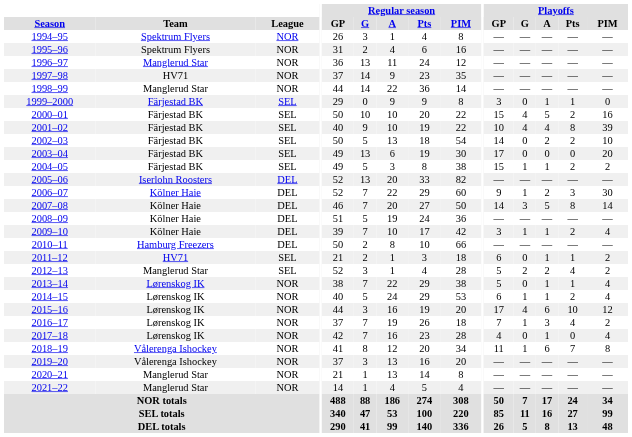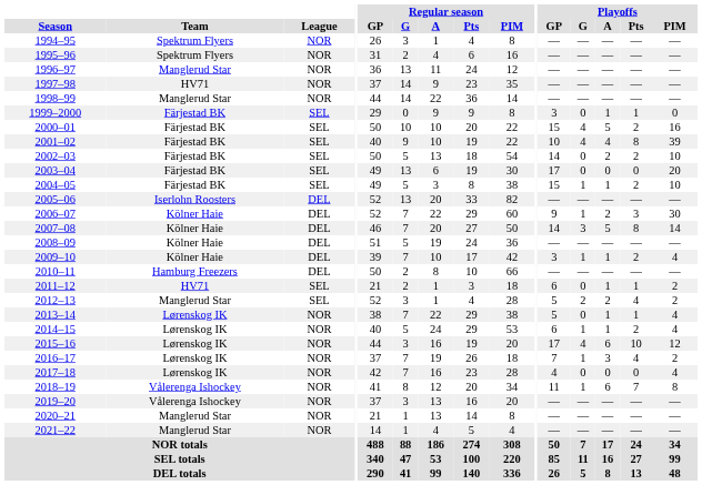 <table border="0" cellpadding="1" cellspacing="0" style="text-align:center; width:60em">
 <tr bgcolor="#e0e0e0">
 <th colspan="3" bgcolor="#ffffff"></th>
 <th rowspan="99" bgcolor="#ffffff"></th>
 <th colspan="5"><a href='#'>Regular season</a></th>
 <th rowspan="99" bgcolor="#ffffff"></th>
 <th colspan="5"><a href='#'>Playoffs</a></th>
 </tr>
 <tr bgcolor="#e0e0e0">
 <th><a href='#'>Season</a></th>
 <th>Team</th>
 <th>League</th>
 <th>GP</th>
 <th><a href='#'>G</a></th>
 <th><a href='#'>A</a></th>
 <th><a href='#'>Pts</a></th>
 <th><a href='#'>PIM</a></th>
 <th>GP</th>
 <th>G</th>
 <th>A</th>
 <th>Pts</th>
 <th>PIM</th>
 </tr>
 <tr>
 <td><a href='#'>1994–95</a></td>
 <td><a href='#'>Spektrum Flyers</a></td>
 <td><a href='#'>NOR</a></td>
 <td>26</td>
 <td>3</td>
 <td>1</td>
 <td>4</td>
 <td>8</td>
 <td>—</td>
 <td>—</td>
 <td>—</td>
 <td>—</td>
 <td>—</td>
 </tr>
 <tr bgcolor="#f0f0f0">
 <td><a href='#'>1995–96</a></td>
 <td>Spektrum Flyers</td>
 <td>NOR</td>
 <td>31</td>
 <td>2</td>
 <td>4</td>
 <td>6</td>
 <td>16</td>
 <td>—</td>
 <td>—</td>
 <td>—</td>
 <td>—</td>
 <td>—</td>
 </tr>
 <tr>
 <td><a href='#'>1996–97</a></td>
 <td><a href='#'>Manglerud Star</a></td>
 <td>NOR</td>
 <td>36</td>
 <td>13</td>
 <td>11</td>
 <td>24</td>
 <td>12</td>
 <td>—</td>
 <td>—</td>
 <td>—</td>
 <td>—</td>
 <td>—</td>
 </tr>
 <tr bgcolor="#f0f0f0">
 <td><a href='#'>1997–98</a></td>
 <td>HV71</td>
 <td>NOR</td>
 <td>37</td>
 <td>14</td>
 <td>9</td>
 <td>23</td>
 <td>35</td>
 <td>—</td>
 <td>—</td>
 <td>—</td>
 <td>—</td>
 <td>—</td>
 </tr>
 <tr>
 <td><a href='#'>1998–99</a></td>
 <td>Manglerud Star</td>
 <td>NOR</td>
 <td>44</td>
 <td>14</td>
 <td>22</td>
 <td>36</td>
 <td>14</td>
 <td>—</td>
 <td>—</td>
 <td>—</td>
 <td>—</td>
 <td>—</td>
 </tr>
 <tr bgcolor="#f0f0f0">
 <td><a href='#'>1999–2000</a></td>
 <td><a href='#'>Färjestad BK</a></td>
 <td><a href='#'>SEL</a></td>
 <td>29</td>
 <td>0</td>
 <td>9</td>
 <td>9</td>
 <td>8</td>
 <td>3</td>
 <td>0</td>
 <td>1</td>
 <td>1</td>
 <td>0</td>
 </tr>
 <tr>
 <td><a href='#'>2000–01</a></td>
 <td>Färjestad BK</td>
 <td>SEL</td>
 <td>50</td>
 <td>10</td>
 <td>10</td>
 <td>20</td>
 <td>22</td>
 <td>15</td>
 <td>4</td>
 <td>5</td>
 <td>2</td>
 <td>16</td>
 </tr>
 <tr bgcolor="#f0f0f0">
 <td><a href='#'>2001–02</a></td>
 <td>Färjestad BK</td>
 <td>SEL</td>
 <td>40</td>
 <td>9</td>
 <td>10</td>
 <td>19</td>
 <td>22</td>
 <td>10</td>
 <td>4</td>
 <td>4</td>
 <td>8</td>
 <td>39</td>
 </tr>
 <tr>
 <td><a href='#'>2002–03</a></td>
 <td>Färjestad BK</td>
 <td>SEL</td>
 <td>50</td>
 <td>5</td>
 <td>13</td>
 <td>18</td>
 <td>54</td>
 <td>14</td>
 <td>0</td>
 <td>2</td>
 <td>2</td>
 <td>10</td>
 </tr>
 <tr bgcolor="#f0f0f0">
 <td><a href='#'>2003–04</a></td>
 <td>Färjestad BK</td>
 <td>SEL</td>
 <td>49</td>
 <td>13</td>
 <td>6</td>
 <td>19</td>
 <td>30</td>
 <td>17</td>
 <td>0</td>
 <td>0</td>
 <td>0</td>
 <td>20</td>
 </tr>
 <tr>
 <td><a href='#'>2004–05</a></td>
 <td>Färjestad BK</td>
 <td>SEL</td>
 <td>49</td>
 <td>5</td>
 <td>3</td>
 <td>8</td>
 <td>38</td>
 <td>15</td>
 <td>1</td>
 <td>1</td>
 <td>2</td>
-<td>2</td>
+<td>10</td>
 </tr>
 <tr bgcolor="#f0f0f0">
 <td><a href='#'>2005–06</a></td>
 <td><a href='#'>Iserlohn Roosters</a></td>
 <td><a href='#'>DEL</a></td>
 <td>52</td>
 <td>13</td>
 <td>20</td>
 <td>33</td>
 <td>82</td>
 <td>—</td>
 <td>—</td>
 <td>—</td>
 <td>—</td>
 <td>—</td>
 </tr>
 <tr>
 <td><a href='#'>2006–07</a></td>
 <td><a href='#'>Kölner Haie</a></td>
 <td>DEL</td>
 <td>52</td>
 <td>7</td>
 <td>22</td>
 <td>29</td>
 <td>60</td>
 <td>9</td>
 <td>1</td>
 <td>2</td>
 <td>3</td>
 <td>30</td>
 </tr>
 <tr bgcolor="#f0f0f0">
 <td><a href='#'>2007–08</a></td>
 <td>Kölner Haie</td>
 <td>DEL</td>
 <td>46</td>
 <td>7</td>
 <td>20</td>
 <td>27</td>
 <td>50</td>
 <td>14</td>
 <td>3</td>
 <td>5</td>
 <td>8</td>
 <td>14</td>
 </tr>
 <tr>
 <td><a href='#'>2008–09</a></td>
 <td>Kölner Haie</td>
 <td>DEL</td>
 <td>51</td>
 <td>5</td>
 <td>19</td>
 <td>24</td>
 <td>36</td>
 <td>—</td>
 <td>—</td>
 <td>—</td>
 <td>—</td>
 <td>—</td>
 </tr>
 <tr bgcolor="#f0f0f0">
 <td><a href='#'>2009–10</a></td>
 <td>Kölner Haie</td>
 <td>DEL</td>
 <td>39</td>
 <td>7</td>
 <td>10</td>
 <td>17</td>
 <td>42</td>
 <td>3</td>
 <td>1</td>
 <td>1</td>
 <td>2</td>
 <td>4</td>
 </tr>
 <tr>
 <td><a href='#'>2010–11</a></td>
 <td><a href='#'>Hamburg Freezers</a></td>
 <td>DEL</td>
 <td>50</td>
 <td>2</td>
 <td>8</td>
 <td>10</td>
 <td>66</td>
 <td>—</td>
 <td>—</td>
 <td>—</td>
 <td>—</td>
 <td>—</td>
 </tr>
 <tr bgcolor="#f0f0f0">
 <td><a href='#'>2011–12</a></td>
 <td><a href='#'>HV71</a></td>
 <td>SEL</td>
 <td>21</td>
 <td>2</td>
 <td>1</td>
 <td>3</td>
 <td>18</td>
 <td>6</td>
 <td>0</td>
 <td>1</td>
 <td>1</td>
 <td>2</td>
 </tr>
 <tr>
 <td><a href='#'>2012–13</a></td>
 <td>Manglerud Star</td>
 <td>SEL</td>
 <td>52</td>
 <td>3</td>
 <td>1</td>
 <td>4</td>
 <td>28</td>
 <td>5</td>
 <td>2</td>
 <td>2</td>
 <td>4</td>
 <td>2</td>
 </tr>
 <tr bgcolor="#f0f0f0">
 <td><a href='#'>2013–14</a></td>
 <td><a href='#'>Lørenskog IK</a></td>
 <td>NOR</td>
 <td>38</td>
 <td>7</td>
 <td>22</td>
 <td>29</td>
 <td>38</td>
 <td>5</td>
 <td>0</td>
 <td>1</td>
 <td>1</td>
 <td>4</td>
 </tr>
 <tr>
 <td><a href='#'>2014–15</a></td>
 <td>Lørenskog IK</td>
 <td>NOR</td>
 <td>40</td>
 <td>5</td>
 <td>24</td>
 <td>29</td>
 <td>53</td>
 <td>6</td>
 <td>1</td>
 <td>1</td>
 <td>2</td>
 <td>4</td>
 </tr>
 <tr bgcolor="#f0f0f0">
 <td><a href='#'>2015–16</a></td>
 <td>Lørenskog IK</td>
 <td>NOR</td>
 <td>44</td>
 <td>3</td>
 <td>16</td>
 <td>19</td>
 <td>20</td>
 <td>17</td>
 <td>4</td>
 <td>6</td>
 <td>10</td>
 <td>12</td>
 </tr>
 <tr>
 <td><a href='#'>2016–17</a></td>
 <td>Lørenskog IK</td>
 <td>NOR</td>
 <td>37</td>
 <td>7</td>
 <td>19</td>
 <td>26</td>
 <td>18</td>
 <td>7</td>
 <td>1</td>
 <td>3</td>
 <td>4</td>
 <td>2</td>
 </tr>
 <tr bgcolor="#f0f0f0">
 <td><a href='#'>2017–18</a></td>
 <td>Lørenskog IK</td>
 <td>NOR</td>
 <td>42</td>
 <td>7</td>
 <td>16</td>
 <td>23</td>
 <td>28</td>
 <td>4</td>
 <td>0</td>
-<td>1</td>
+<td>0</td>
 <td>0</td>
 <td>4</td>
 </tr>
 <tr>
 <td><a href='#'>2018–19</a></td>
 <td><a href='#'>Vålerenga Ishockey</a></td>
 <td>NOR</td>
 <td>41</td>
 <td>8</td>
 <td>12</td>
 <td>20</td>
 <td>34</td>
 <td>11</td>
 <td>1</td>
 <td>6</td>
 <td>7</td>
 <td>8</td>
 </tr>
 <tr bgcolor="#f0f0f0">
 <td><a href='#'>2019–20</a></td>
 <td>Vålerenga Ishockey</td>
 <td>NOR</td>
 <td>37</td>
 <td>3</td>
 <td>13</td>
 <td>16</td>
 <td>20</td>
 <td>—</td>
 <td>—</td>
 <td>—</td>
 <td>—</td>
 <td>—</td>
 </tr>
 <tr>
 <td><a href='#'>2020–21</a></td>
 <td>Manglerud Star</td>
 <td>NOR</td>
 <td>21</td>
 <td>1</td>
 <td>13</td>
 <td>14</td>
 <td>8</td>
 <td>—</td>
 <td>—</td>
 <td>—</td>
 <td>—</td>
 <td>—</td>
 </tr>
 <tr bgcolor="#f0f0f0">
 <td><a href='#'>2021–22</a></td>
 <td>Manglerud Star</td>
 <td>NOR</td>
 <td>14</td>
 <td>1</td>
 <td>4</td>
 <td>5</td>
 <td>4</td>
 <td>—</td>
 <td>—</td>
 <td>—</td>
 <td>—</td>
 <td>—</td>
 </tr>
 <tr bgcolor="#e0e0e0">
 <th colspan="3">NOR totals</th>
 <th>488</th>
 <th>88</th>
 <th>186</th>
 <th>274</th>
 <th>308</th>
 <th>50</th>
 <th>7</th>
 <th>17</th>
 <th>24</th>
 <th>34</th>
 </tr>
 <tr bgcolor="#e0e0e0">
 <th colspan="3">SEL totals</th>
 <th>340</th>
 <th>47</th>
 <th>53</th>
 <th>100</th>
 <th>220</th>
 <th>85</th>
 <th>11</th>
 <th>16</th>
 <th>27</th>
 <th>99</th>
 </tr>
 <tr bgcolor="#e0e0e0">
 <th colspan="3">DEL totals</th>
 <th>290</th>
 <th>41</th>
 <th>99</th>
 <th>140</th>
 <th>336</th>
 <th>26</th>
 <th>5</th>
 <th>8</th>
 <th>13</th>
 <th>48</th>
 </tr>
 </table>
